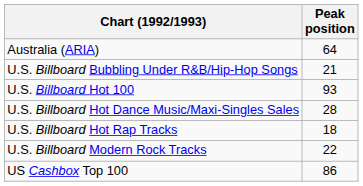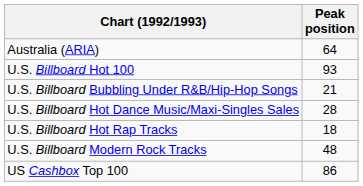 <table class="wikitable">
 <tr>
 <th align="left">Chart (1992/1993)</th>
 <th align="left">Peak<br>position</th>
 </tr>
 <tr>
 <td align="left">Australia (<a href='#'>ARIA</a>)</td>
 <td align="center">64</td>
 </tr>
 <tr>
+<td align="left">U.S. <a href='#'><em>Billboard</em> Hot 100</a></td>
+<td align="center">93</td>
+</tr>
+<tr>
 <td align="left">U.S. <em>Billboard</em> <a href='#'>Bubbling Under R&B/Hip-Hop Songs</a></td>
 <td align="center">21</td>
-</tr>
-<tr>
-<td align="left">U.S. <a href='#'><em>Billboard</em> Hot 100</a></td>
-<td align="center">93</td>
 </tr>
 <tr>
 <td align="left">U.S. <em>Billboard</em> <a href='#'>Hot Dance Music/Maxi-Singles Sales</a></td>
 <td align="center">28</td>
 </tr>
 <tr>
 <td align="left">U.S. <em>Billboard</em> <a href='#'>Hot Rap Tracks</a></td>
 <td align="center">18</td>
 </tr>
 <tr>
 <td align="left">U.S. <em>Billboard</em> <a href='#'>Modern Rock Tracks</a></td>
-<td align="center">22</td>
+<td align="center">48</td>
 </tr>
 <tr>
 <td align="left">US <a href='#'><em>Cashbox</em></a> Top 100</td>
 <td align="center">86</td>
 </tr>
 </table>
